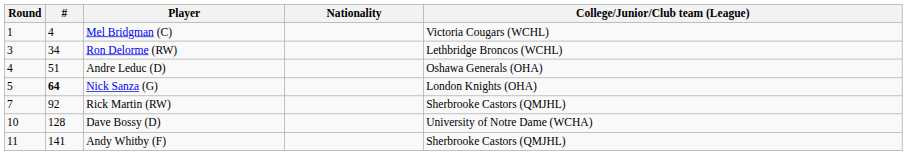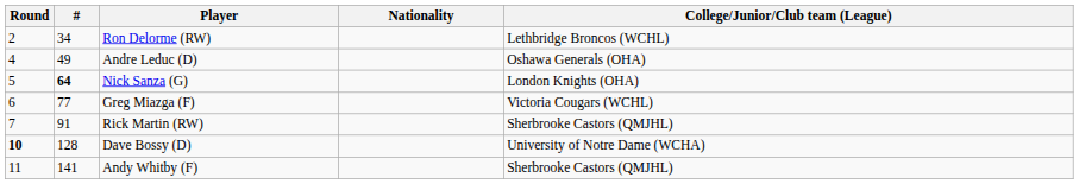 <table class="wikitable">
 <tr align="center">
 <th bgcolor="#DDDDFF" width="4.0%">Round</th>
 <th bgcolor="#DDDDFF" width="4.0%">#</th>
 <th bgcolor="#DDDDFF" width="21.0%">Player</th>
 <th bgcolor="#DDDDFF" width="14.5%">Nationality</th>
 <th bgcolor="#DDDDFF" width="50.0%">College/Junior/Club team (League)</th>
 </tr>
 <tr>
-<td>1</td>
-<td>4</td>
-<td><a href='#'>Mel Bridgman</a> (C)</td>
-<td></td>
-<td>Victoria Cougars (WCHL)</td>
-</tr>
-<tr>
-<td>3</td>
+<td>2</td>
 <td>34</td>
 <td><a href='#'>Ron Delorme</a> (RW)</td>
 <td></td>
 <td>Lethbridge Broncos (WCHL)</td>
 </tr>
 <tr>
 <td>4</td>
-<td>51</td>
+<td>49</td>
 <td>Andre Leduc (D)</td>
 <td></td>
 <td>Oshawa Generals (OHA)</td>
 </tr>
 <tr>
 <td>5</td>
 <td><strong>64</strong></td>
 <td><a href='#'>Nick Sanza</a> (G)</td>
 <td></td>
 <td>London Knights (OHA)</td>
 </tr>
 <tr>
+<td>6</td>
+<td>77</td>
+<td>Greg Miazga (F)</td>
+<td></td>
+<td>Victoria Cougars (WCHL)</td>
+</tr>
+<tr>
 <td>7</td>
-<td>92</td>
+<td>91</td>
 <td>Rick Martin (RW)</td>
 <td></td>
 <td>Sherbrooke Castors (QMJHL)</td>
 </tr>
 <tr>
-<td>10</td>
+<td><strong>10</strong></td>
 <td>128</td>
 <td>Dave Bossy (D)</td>
 <td></td>
 <td>University of Notre Dame (WCHA)</td>
 </tr>
 <tr>
 <td>11</td>
 <td>141</td>
 <td>Andy Whitby (F)</td>
 <td></td>
 <td>Sherbrooke Castors (QMJHL)</td>
 </tr>
 </table>
